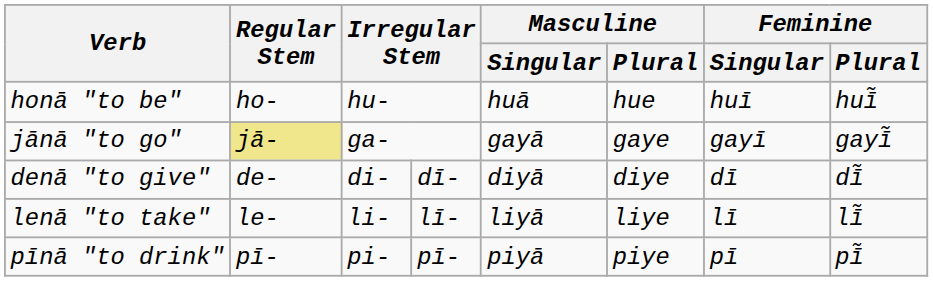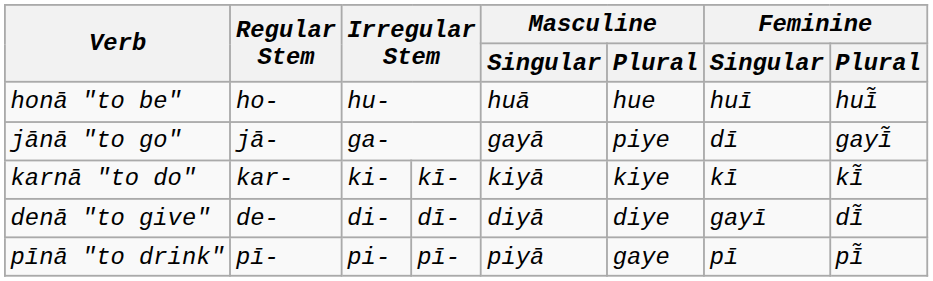 <table class="wikitable">
 <tr>
 <th rowspan="2"><em>Verb</em></th>
 <th rowspan="2"><em>Regular</em><br><em>Stem</em></th>
 <th colspan="2" rowspan="2"><em>Irregular</em><br><em>Stem</em></th>
 <th colspan="2"><em>Masculine</em></th>
 <th colspan="2"><em>Feminine</em></th>
 </tr>
 <tr>
 <th><em>Singular</em></th>
 <th><em>Plural</em></th>
 <th><em>Singular</em></th>
 <th><em>Plural</em></th>
 </tr>
 <tr>
 <td><em>honā "to be"</em></td>
 <td><em>ho-</em></td>
 <td colspan="2"><em>hu-</em></td>
 <td><em>huā</em></td>
 <td><em>hue</em></td>
 <td><em>huī</em></td>
 <td><em>huī̃</em></td>
 </tr>
 <tr>
 <td><em>jānā "to go"</em></td>
-<td style="background: khaki;"><em>jā-</em></td>
+<td><em>jā-</em></td>
 <td colspan="2"><em>ga-</em></td>
 <td><em>gayā</em></td>
-<td><em>gaye</em></td>
-<td><em>gayī</em></td>
+<td><em>piye</em></td>
+<td><em>dī</em></td>
 <td><em>gayī̃</em></td>
+</tr>
+<tr>
+<td><em>karnā "to do"</em></td>
+<td><em>kar-</em></td>
+<td><em>ki-</em></td>
+<td><em>kī-</em></td>
+<td><em>kiyā</em></td>
+<td><em>kiye</em></td>
+<td><em>kī</em></td>
+<td><em>kī̃</em></td>
 </tr>
 <tr>
 <td><em>denā "to give"</em></td>
 <td><em>de-</em></td>
 <td><em>di-</em></td>
 <td><em>dī-</em></td>
 <td><em>diyā</em></td>
 <td><em>diye</em></td>
-<td><em>dī</em></td>
+<td><em>gayī</em></td>
 <td><em>dī̃</em></td>
-</tr>
-<tr>
-<td><em>lenā "to take"</em></td>
-<td><em>le-</em></td>
-<td><em>li-</em></td>
-<td><em>lī-</em></td>
-<td><em>liyā</em></td>
-<td><em>liye</em></td>
-<td><em>lī</em></td>
-<td><em>lī̃</em></td>
 </tr>
 <tr>
 <td><em>pīnā "to drink"</em></td>
 <td><em>pī-</em></td>
 <td><em>pi-</em></td>
 <td><em>pī-</em></td>
 <td><em>piyā</em></td>
-<td><em>piye</em></td>
+<td><em>gaye</em></td>
 <td><em>pī</em></td>
 <td><em>pī̃</em></td>
 </tr>
 </table>
